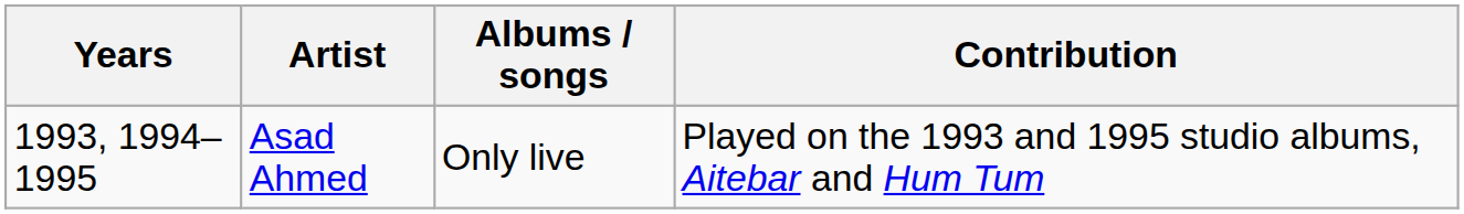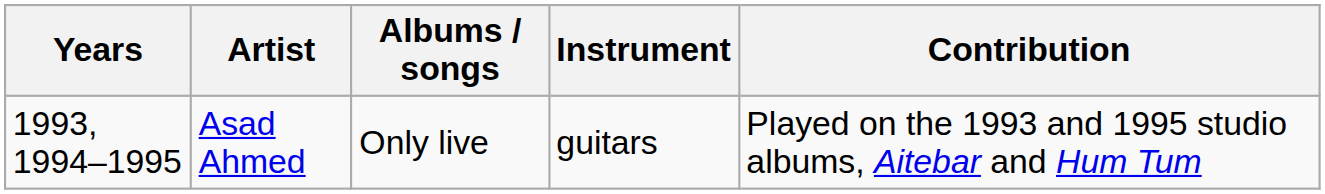 <table class="wikitable" style="margin:1em auto;">
 <tr>
 <th>Years</th>
 <th>Artist</th>
 <th>Albums / songs</th>
+<th>Instrument</th>
 <th>Contribution</th>
 </tr>
 <tr>
 <td>1993, 1994–1995</td>
 <td><a href='#'>Asad Ahmed</a></td>
 <td>Only live</td>
+<td>guitars</td>
 <td>Played on the 1993 and 1995 studio albums, <em><a href='#'>Aitebar</a></em> and <em><a href='#'>Hum Tum</a></em></td>
 </tr>
 </table>
